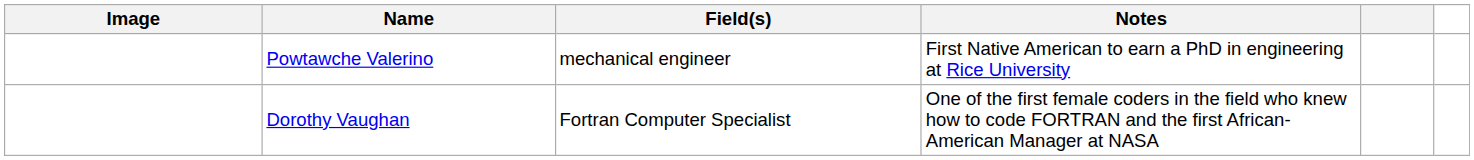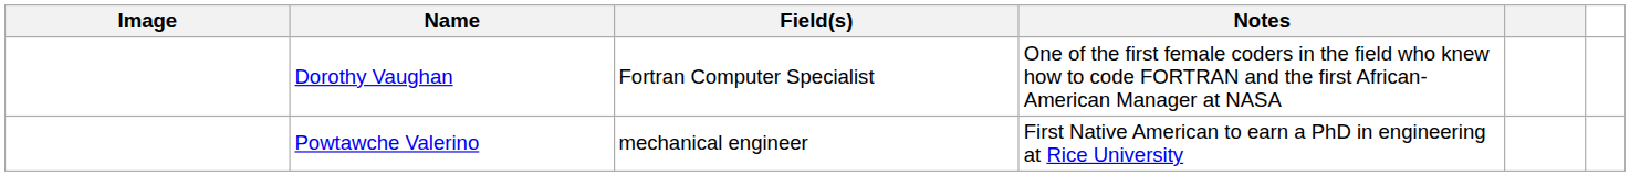 <table class="wikitable sortable plainrowheaders" style="width:100%; background:#fff;">
 <tr class="unsortable">
 <th scope="col" class="unsortable">Image</th>
 <th scope="col" style="width:20%;">Name</th>
 <th scope="col" style="width:25%;">Field(s)</th>
 <th scope="col" class="unsortable" style="width: 30%">Notes</th>
 <th scope="col" class="unsortable" style="width: 5%"></th>
 </tr>
 <tr>
 <td></td>
+<td><a href='#'>Dorothy Vaughan</a></td>
+<td>Fortran Computer Specialist</td>
+<td>One of the first female coders in the field who knew how to code FORTRAN and the first African-American Manager at NASA</td>
+<td></td>
+<td></td>
+</tr>
+<tr>
+<td></td>
 <td><a href='#'>Powtawche Valerino</a></td>
 <td>mechanical engineer</td>
 <td>First Native American to earn a PhD in engineering at <a href='#'>Rice University</a></td>
 <td></td>
 <td></td>
 </tr>
-<tr>
-<td></td>
-<td><a href='#'>Dorothy Vaughan</a></td>
-<td>Fortran Computer Specialist</td>
-<td>One of the first female coders in the field who knew how to code FORTRAN and the first African-American Manager at NASA</td>
-<td></td>
-<td></td>
-</tr>
 </table>
